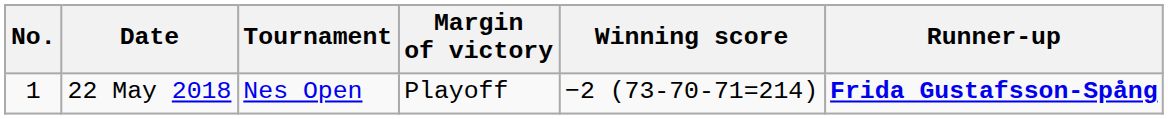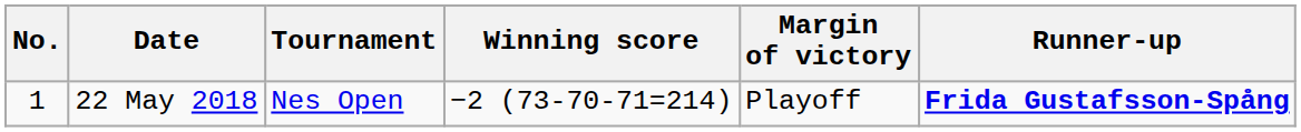 <table class="wikitable" style="font-size:95%;">
 <tr>
 <th>No.</th>
 <th>Date</th>
 <th>Tournament</th>
+<th>Winning score</th>
 <th>Margin<br>of victory</th>
-<th>Winning score</th>
 <th>Runner-up</th>
 </tr>
 <tr>
 <td align=center>1</td>
 <td>22 May <a href='#'>2018</a></td>
 <td><a href='#'>Nes Open</a></td>
+<td>−2 (73-70-71=214)</td>
 <td>Playoff</td>
-<td>−2 (73-70-71=214)</td>
 <td><strong> <a href='#'>Frida Gustafsson-Spång</a></strong></td>
 </tr>
 </table>
